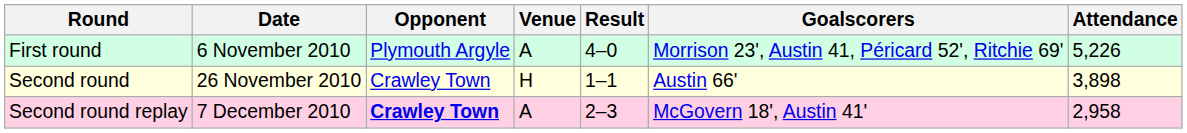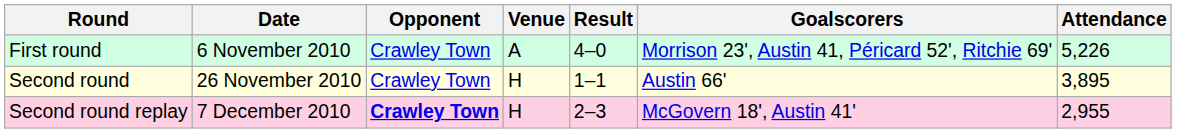 <table class="wikitable">
 <tr>
 <th>Round</th>
 <th>Date</th>
 <th>Opponent</th>
 <th>Venue</th>
 <th>Result</th>
 <th>Goalscorers</th>
 <th>Attendance</th>
 </tr>
 <tr bgcolor="#d0ffe3">
 <td>First round</td>
 <td>6 November 2010</td>
-<td><a href='#'>Plymouth Argyle</a></td>
+<td><a href='#'>Crawley Town</a></td>
 <td>A</td>
 <td>4–0</td>
 <td><a href='#'>Morrison</a> 23', <a href='#'>Austin</a> 41, <a href='#'>Péricard</a> 52', <a href='#'>Ritchie</a> 69'</td>
 <td>5,226</td>
 </tr>
 <tr bgcolor="#ffffdd">
 <td>Second round</td>
 <td>26 November 2010</td>
 <td><a href='#'>Crawley Town</a></td>
 <td>H</td>
 <td>1–1</td>
 <td><a href='#'>Austin</a> 66'</td>
-<td>3,898</td>
+<td>3,895</td>
 </tr>
 <tr bgcolor="#ffd0e3">
 <td>Second round replay</td>
 <td>7 December 2010</td>
 <td><strong><a href='#'>Crawley Town</a></strong></td>
-<td>A</td>
+<td>H</td>
 <td>2–3 </td>
 <td><a href='#'>McGovern</a> 18', <a href='#'>Austin</a> 41'</td>
-<td>2,958</td>
+<td>2,955</td>
 </tr>
 </table>
